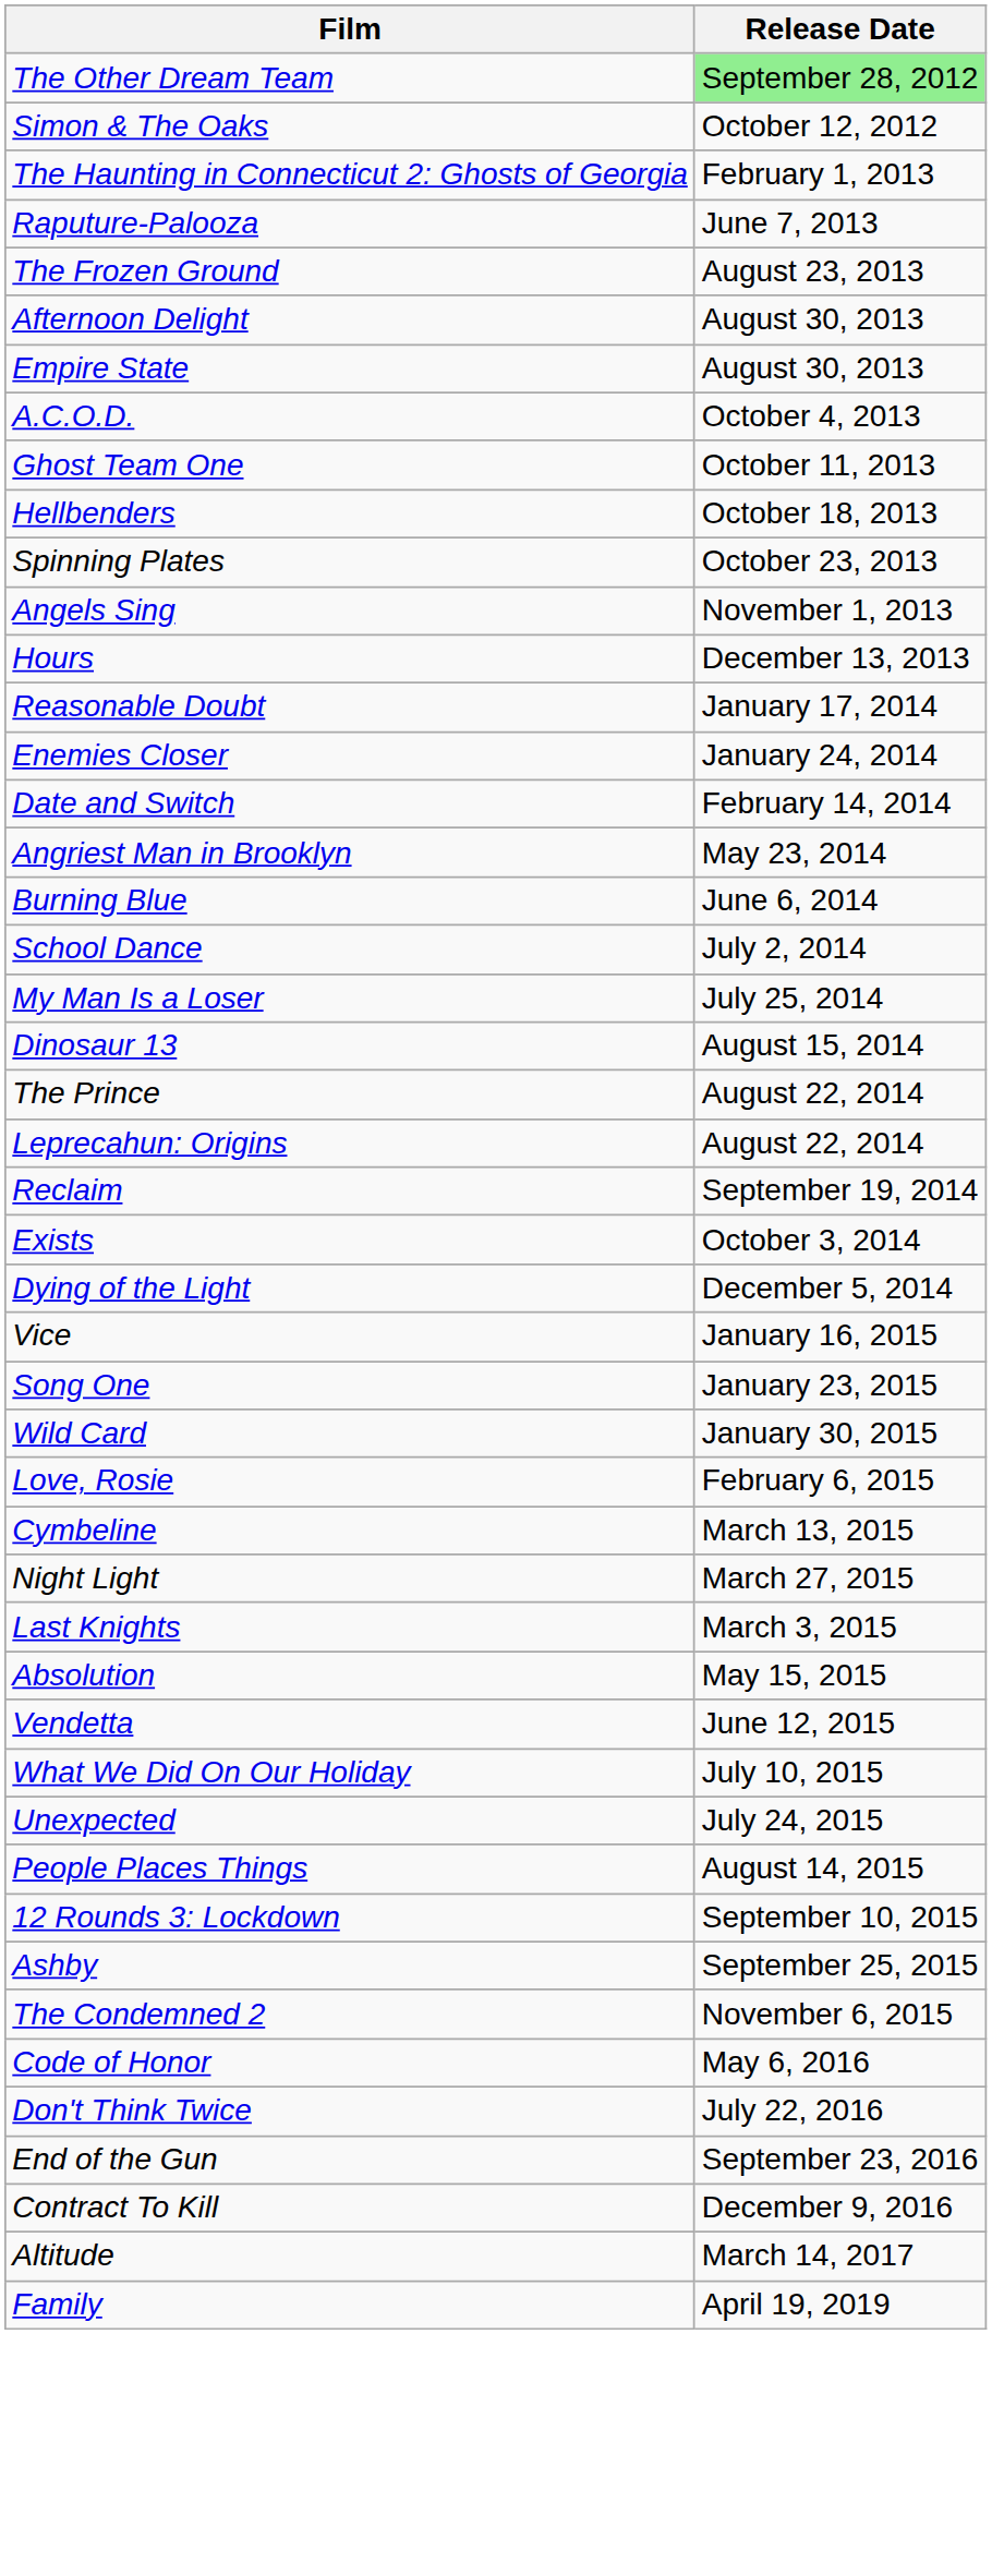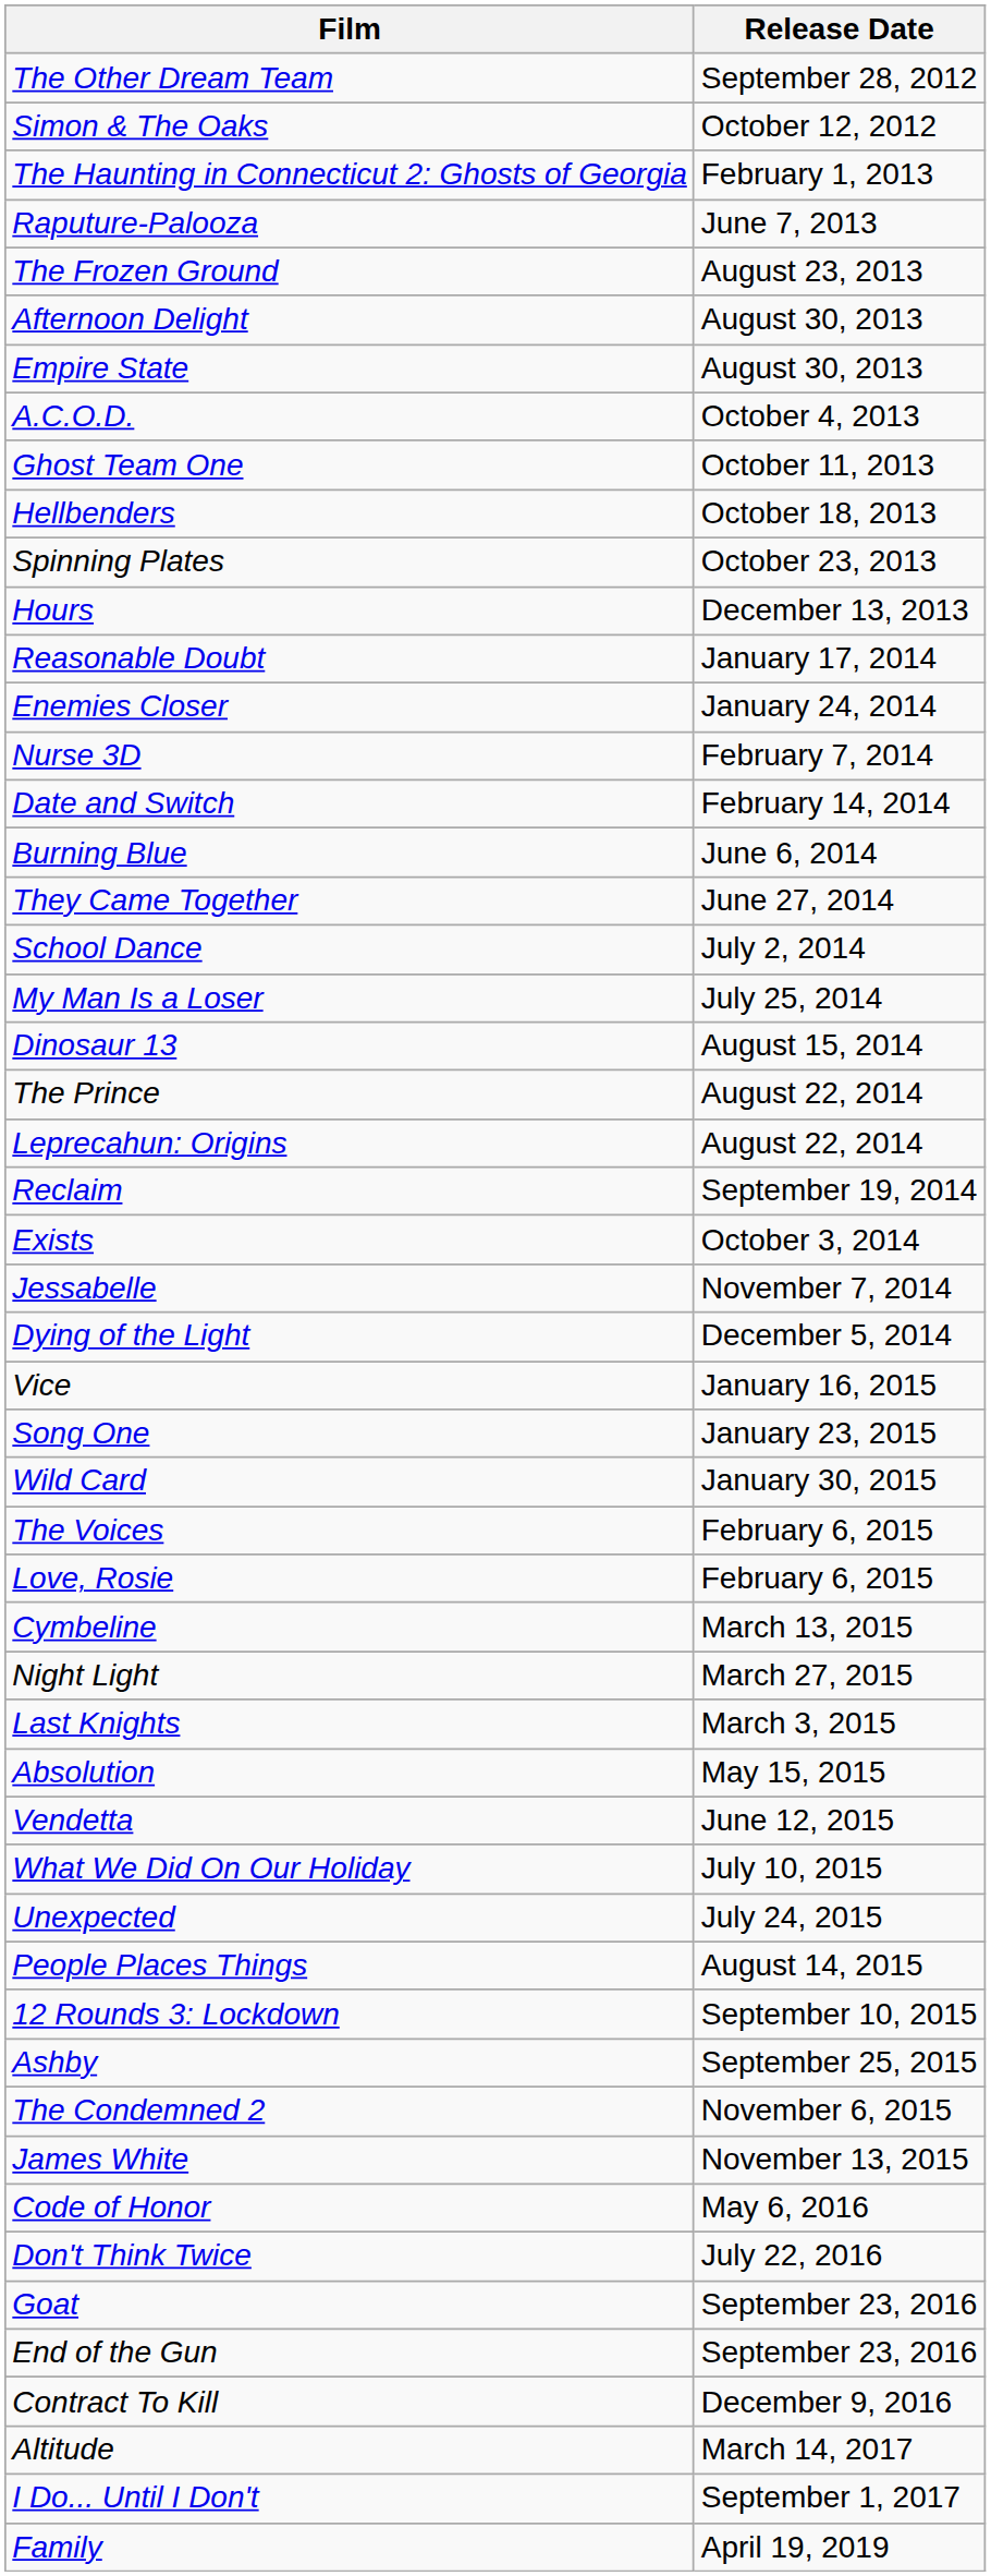 <table class="wikitable">
 <tr>
 <th>Film</th>
 <th>Release Date</th>
 </tr>
 <tr>
 <td><em><a href='#'>The Other Dream Team</a></em></td>
-<td style="background: lightgreen;">September 28, 2012</td>
+<td>September 28, 2012</td>
 </tr>
 <tr>
 <td><em><a href='#'>Simon & The Oaks</a></em></td>
 <td>October 12, 2012</td>
 </tr>
 <tr>
 <td><em><a href='#'>The Haunting in Connecticut 2: Ghosts of Georgia</a></em></td>
 <td>February 1, 2013</td>
 </tr>
 <tr>
 <td><em><a href='#'>Raputure-Palooza</a></em></td>
 <td>June 7, 2013</td>
 </tr>
 <tr>
 <td><em><a href='#'>The Frozen Ground</a></em></td>
 <td>August 23, 2013</td>
 </tr>
 <tr>
 <td><em><a href='#'>Afternoon Delight</a></em></td>
 <td>August 30, 2013</td>
 </tr>
 <tr>
 <td><em><a href='#'>Empire State</a></em></td>
 <td>August 30, 2013</td>
 </tr>
 <tr>
 <td><em><a href='#'>A.C.O.D.</a></em></td>
 <td>October 4, 2013</td>
 </tr>
 <tr>
 <td><em><a href='#'>Ghost Team One</a></em></td>
 <td>October 11, 2013</td>
 </tr>
 <tr>
 <td><em><a href='#'>Hellbenders</a></em></td>
 <td>October 18, 2013</td>
 </tr>
 <tr>
 <td><em>Spinning Plates</em></td>
 <td>October 23, 2013</td>
 </tr>
 <tr>
-<td><em><a href='#'>Angels Sing</a></em></td>
-<td>November 1, 2013</td>
-</tr>
-<tr>
 <td><em><a href='#'>Hours</a></em></td>
 <td>December 13, 2013</td>
 </tr>
 <tr>
 <td><em><a href='#'>Reasonable Doubt</a></em></td>
 <td>January 17, 2014</td>
 </tr>
 <tr>
 <td><em><a href='#'>Enemies Closer</a></em></td>
 <td>January 24, 2014</td>
 </tr>
 <tr>
+<td><em><a href='#'>Nurse 3D</a></em></td>
+<td>February 7, 2014</td>
+</tr>
+<tr>
 <td><em><a href='#'>Date and Switch</a></em></td>
 <td>February 14, 2014</td>
 </tr>
 <tr>
-<td><em><a href='#'>Angriest Man in Brooklyn</a></em></td>
-<td>May 23, 2014</td>
+<td><em><a href='#'>Burning Blue</a></em></td>
+<td>June 6, 2014</td>
 </tr>
 <tr>
-<td><em><a href='#'>Burning Blue</a></em></td>
-<td>June 6, 2014</td>
+<td><em><a href='#'>They Came Together</a></em></td>
+<td>June 27, 2014</td>
 </tr>
 <tr>
 <td><em><a href='#'>School Dance</a></em></td>
 <td>July 2, 2014</td>
 </tr>
 <tr>
 <td><em><a href='#'>My Man Is a Loser</a></em></td>
 <td>July 25, 2014</td>
 </tr>
 <tr>
 <td><em><a href='#'>Dinosaur 13</a></em></td>
 <td>August 15, 2014</td>
 </tr>
 <tr>
 <td><em>The Prince</em></td>
 <td>August 22, 2014</td>
 </tr>
 <tr>
 <td><em><a href='#'>Leprecahun: Origins</a></em></td>
 <td>August 22, 2014</td>
 </tr>
 <tr>
 <td><em><a href='#'>Reclaim</a></em></td>
 <td>September 19, 2014</td>
 </tr>
 <tr>
 <td><em><a href='#'>Exists</a></em></td>
 <td>October 3, 2014</td>
 </tr>
 <tr>
+<td><em><a href='#'>Jessabelle</a></em></td>
+<td>November 7, 2014</td>
+</tr>
+<tr>
 <td><em><a href='#'>Dying of the Light</a></em></td>
 <td>December 5, 2014</td>
 </tr>
 <tr>
 <td><em>Vice</em></td>
 <td>January 16, 2015</td>
 </tr>
 <tr>
 <td><em><a href='#'>Song One</a></em></td>
 <td>January 23, 2015</td>
 </tr>
 <tr>
 <td><em><a href='#'>Wild Card</a></em></td>
 <td>January 30, 2015</td>
+</tr>
+<tr>
+<td><em><a href='#'>The Voices</a></em></td>
+<td>February 6, 2015</td>
 </tr>
 <tr>
 <td><em><a href='#'>Love, Rosie</a></em></td>
 <td>February 6, 2015</td>
 </tr>
 <tr>
 <td><em><a href='#'>Cymbeline</a></em></td>
 <td>March 13, 2015</td>
 </tr>
 <tr>
 <td><em>Night Light</em></td>
 <td>March 27, 2015</td>
 </tr>
 <tr>
 <td><em><a href='#'>Last Knights</a></em></td>
 <td>March 3, 2015</td>
 </tr>
 <tr>
 <td><em><a href='#'>Absolution</a></em></td>
 <td>May 15, 2015</td>
 </tr>
 <tr>
 <td><em><a href='#'>Vendetta</a></em></td>
 <td>June 12, 2015</td>
 </tr>
 <tr>
 <td><em><a href='#'>What We Did On Our Holiday</a></em></td>
 <td>July 10, 2015</td>
 </tr>
 <tr>
 <td><em><a href='#'>Unexpected</a></em></td>
 <td>July 24, 2015</td>
 </tr>
 <tr>
 <td><em><a href='#'>People Places Things</a></em></td>
 <td>August 14, 2015</td>
 </tr>
 <tr>
 <td><em><a href='#'>12 Rounds 3: Lockdown</a></em></td>
 <td>September 10, 2015</td>
 </tr>
 <tr>
 <td><em><a href='#'>Ashby</a></em></td>
 <td>September 25, 2015</td>
 </tr>
 <tr>
 <td><em><a href='#'>The Condemned 2</a></em></td>
 <td>November 6, 2015</td>
 </tr>
 <tr>
+<td><em><a href='#'>James White</a></em></td>
+<td>November 13, 2015</td>
+</tr>
+<tr>
 <td><em><a href='#'>Code of Honor</a></em></td>
 <td>May 6, 2016</td>
 </tr>
 <tr>
 <td><em><a href='#'>Don't Think Twice</a></em></td>
 <td>July 22, 2016</td>
+</tr>
+<tr>
+<td><em><a href='#'>Goat</a></em></td>
+<td>September 23, 2016</td>
 </tr>
 <tr>
 <td><em>End of the Gun</em></td>
 <td>September 23, 2016</td>
 </tr>
 <tr>
 <td><em>Contract To Kill</em></td>
 <td>December 9, 2016</td>
 </tr>
 <tr>
 <td><em>Altitude</em></td>
 <td>March 14, 2017</td>
 </tr>
 <tr>
+<td><em><a href='#'>I Do... Until I Don't</a></em></td>
+<td>September 1, 2017</td>
+</tr>
+<tr>
 <td><em><a href='#'>Family</a></em></td>
 <td>April 19, 2019</td>
 </tr>
 </table>
